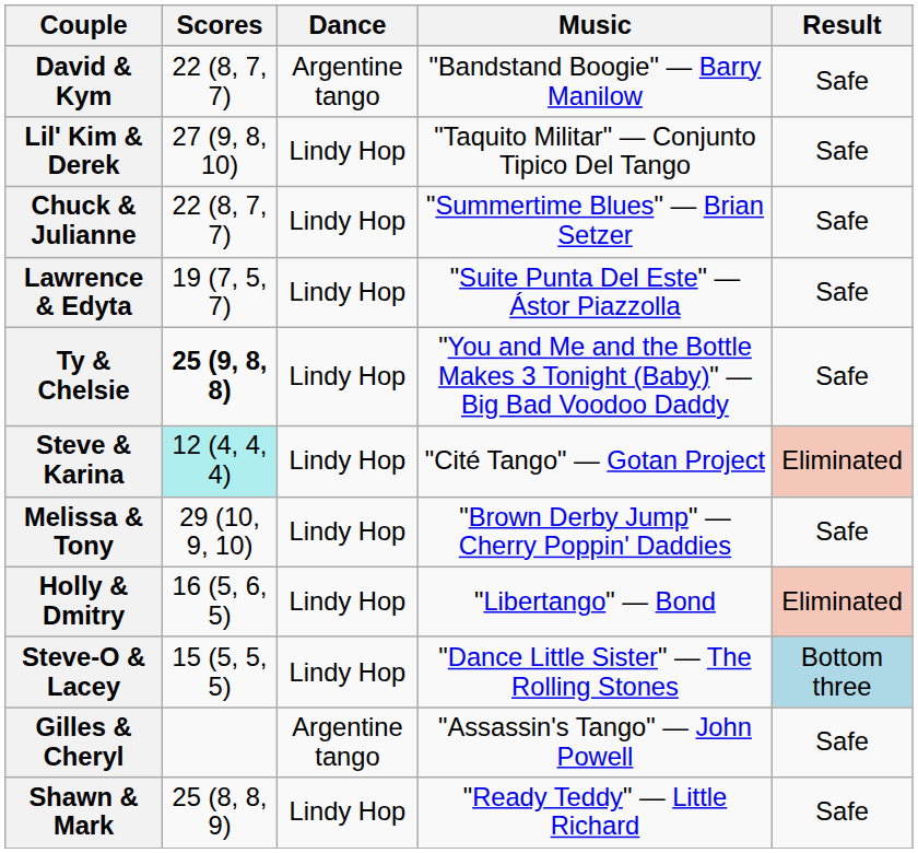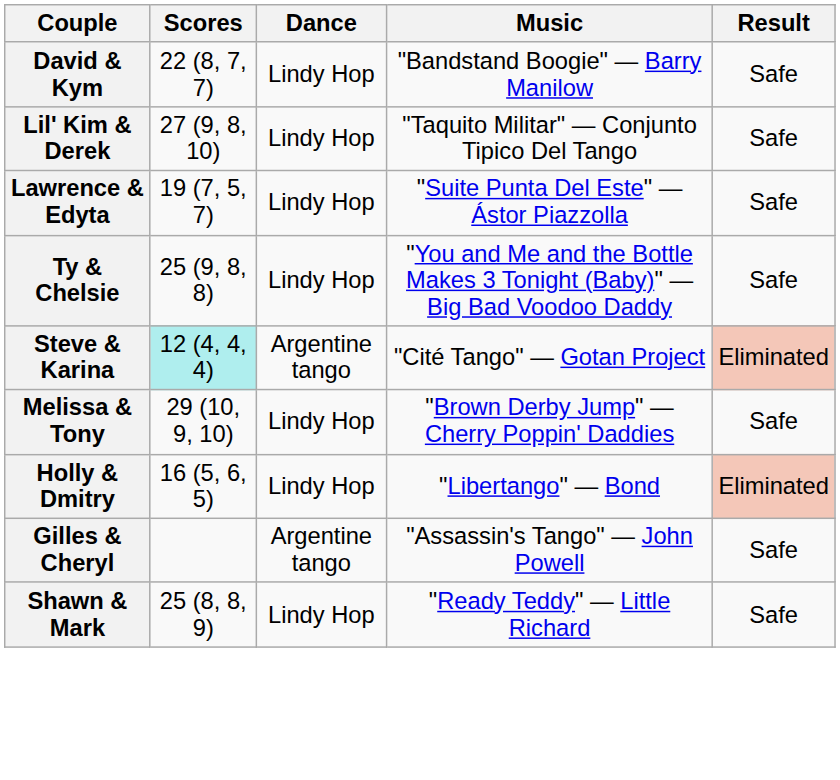 <table class="wikitable sortable" style="text-align:center; width:90%">
 <tr>
 <th scope="col">Couple</th>
 <th scope="col">Scores</th>
 <th scope="col" class="unsortable">Dance</th>
 <th scope="col" class="unsortable">Music</th>
 <th scope="col" class="unsortable">Result</th>
 </tr>
 <tr>
 <th scope="row">David & Kym</th>
 <td>22 (8, 7, 7)</td>
-<td>Argentine tango</td>
+<td>Lindy Hop</td>
 <td>"Bandstand Boogie" — <a href='#'>Barry Manilow</a></td>
 <td>Safe</td>
 </tr>
 <tr>
 <th scope="row">Lil' Kim & Derek</th>
 <td>27 (9, 8, 10)</td>
 <td>Lindy Hop</td>
 <td>"Taquito Militar" — Conjunto Tipico Del Tango</td>
 <td>Safe</td>
 </tr>
 <tr>
-<th scope="row">Chuck & Julianne</th>
-<td>22 (8, 7, 7)</td>
-<td>Lindy Hop</td>
-<td>"<a href='#'>Summertime Blues</a>" — <a href='#'>Brian Setzer</a></td>
-<td>Safe</td>
-</tr>
-<tr>
 <th scope="row">Lawrence & Edyta</th>
 <td>19 (7, 5, 7)</td>
 <td>Lindy Hop</td>
 <td>"<a href='#'>Suite Punta Del Este</a>" — <a href='#'>Ástor Piazzolla</a></td>
 <td>Safe</td>
 </tr>
 <tr>
 <th scope="row">Ty & Chelsie</th>
-<td><strong>25 (9, 8, 8)</strong></td>
+<td>25 (9, 8, 8)</td>
 <td>Lindy Hop</td>
 <td>"<a href='#'>You and Me and the Bottle Makes 3 Tonight (Baby)</a>" — <a href='#'>Big Bad Voodoo Daddy</a></td>
 <td>Safe</td>
 </tr>
 <tr>
 <th scope="row">Steve & Karina</th>
 <td style="background: paleturquoise;">12 (4, 4, 4)</td>
-<td>Lindy Hop</td>
+<td>Argentine tango</td>
 <td>"Cité Tango" — <a href='#'>Gotan Project</a></td>
 <td bgcolor=f4c7b8>Eliminated</td>
 </tr>
 <tr>
 <th scope="row">Melissa & Tony</th>
 <td>29 (10, 9, 10)</td>
 <td>Lindy Hop</td>
 <td>"<a href='#'>Brown Derby Jump</a>" — <a href='#'>Cherry Poppin' Daddies</a></td>
 <td>Safe</td>
 </tr>
 <tr>
 <th scope="row">Holly & Dmitry</th>
 <td>16 (5, 6, 5)</td>
 <td>Lindy Hop</td>
 <td>"<a href='#'>Libertango</a>" — <a href='#'>Bond</a></td>
 <td bgcolor=f4c7b8>Eliminated</td>
 </tr>
 <tr>
-<th scope="row">Steve-O & Lacey</th>
-<td>15 (5, 5, 5)</td>
-<td>Lindy Hop</td>
-<td>"<a href='#'>Dance Little Sister</a>" — <a href='#'>The Rolling Stones</a></td>
-<td bgcolor=lightblue>Bottom three</td>
-</tr>
-<tr>
 <th scope="row">Gilles & Cheryl</th>
 <td></td>
 <td>Argentine tango</td>
 <td>"Assassin's Tango" — <a href='#'>John Powell</a></td>
 <td>Safe</td>
 </tr>
 <tr>
 <th scope="row">Shawn & Mark</th>
 <td>25 (8, 8, 9)</td>
 <td>Lindy Hop</td>
 <td>"<a href='#'>Ready Teddy</a>" — <a href='#'>Little Richard</a></td>
 <td>Safe</td>
 </tr>
 </table>
